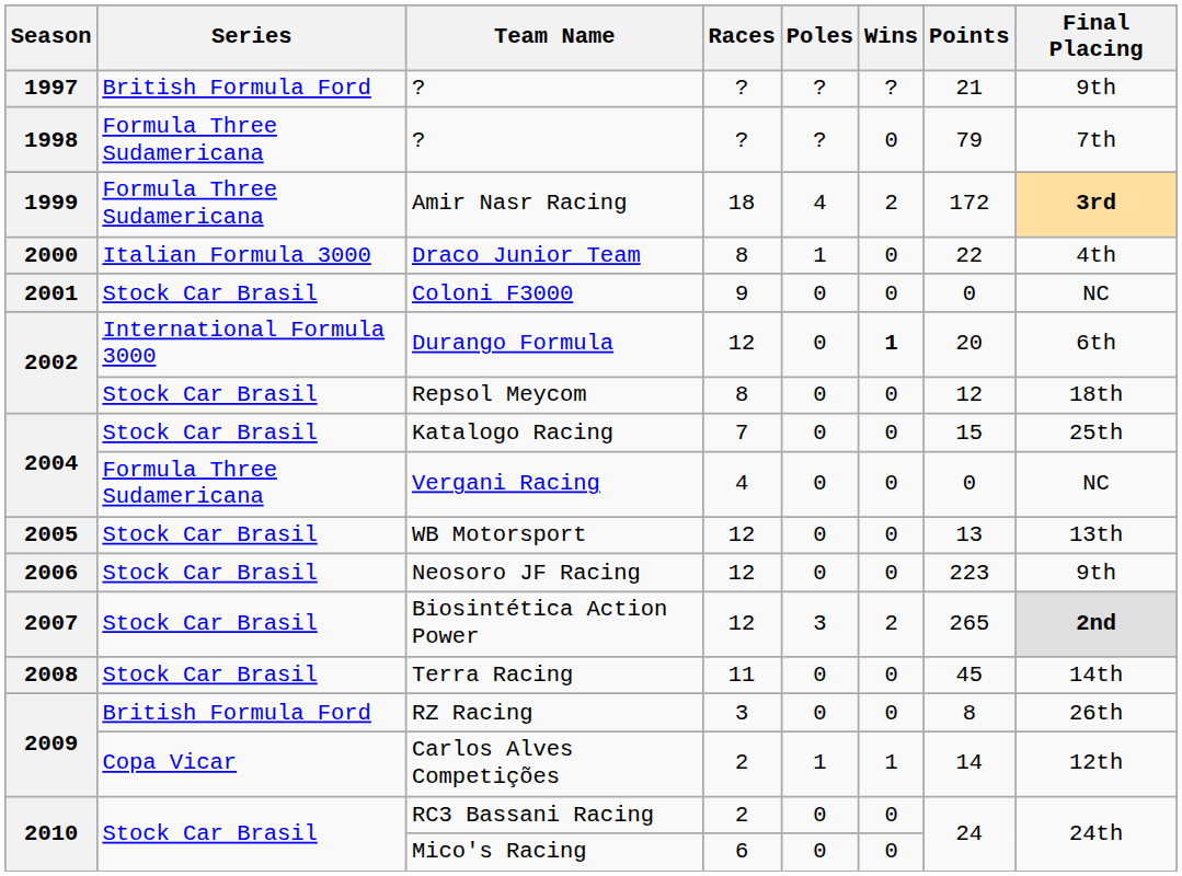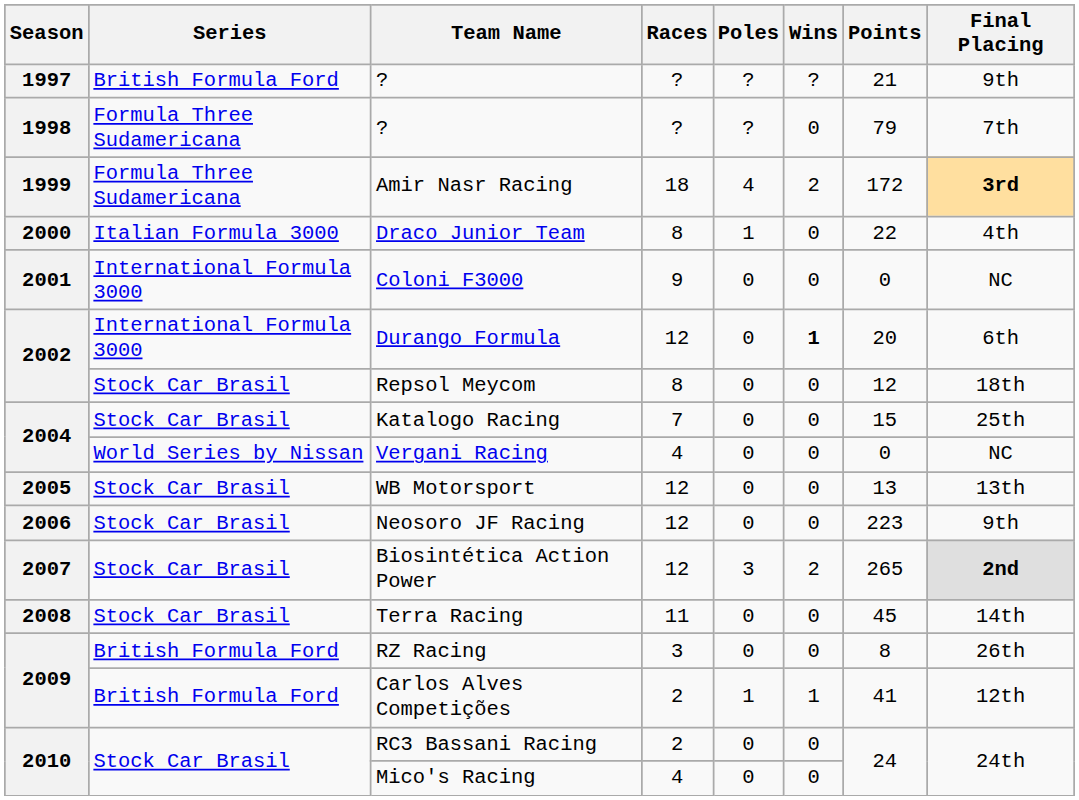 <table class="wikitable" style="font-size: 90%; text-align:center">
 <tr>
 <th>Season</th>
 <th>Series</th>
 <th>Team Name</th>
 <th>Races</th>
 <th>Poles</th>
 <th>Wins</th>
 <th>Points</th>
 <th>Final Placing</th>
 </tr>
 <tr>
 <th>1997</th>
 <td align=left><a href='#'>British Formula Ford</a></td>
 <td align=left>?</td>
 <td>?</td>
 <td>?</td>
 <td>?</td>
 <td>21</td>
 <td>9th</td>
 </tr>
 <tr>
 <th>1998</th>
 <td align=left><a href='#'>Formula Three Sudamericana</a></td>
 <td align=left>?</td>
 <td>?</td>
 <td>?</td>
 <td>0</td>
 <td>79</td>
 <td>7th</td>
 </tr>
 <tr>
 <th>1999</th>
 <td align=left><a href='#'>Formula Three Sudamericana</a></td>
 <td align=left>Amir Nasr Racing</td>
 <td>18</td>
 <td>4</td>
 <td>2</td>
 <td>172</td>
 <td style="background:#FFDF9F;"><strong>3rd</strong></td>
 </tr>
 <tr>
 <th>2000</th>
 <td align=left><a href='#'>Italian Formula 3000</a></td>
 <td align=left><a href='#'>Draco Junior Team</a></td>
 <td>8</td>
 <td>1</td>
 <td>0</td>
 <td>22</td>
 <td>4th</td>
 </tr>
 <tr>
 <th>2001</th>
-<td align=left><a href='#'>Stock Car Brasil</a></td>
+<td align=left><a href='#'>International Formula 3000</a></td>
 <td align=left><a href='#'>Coloni F3000</a></td>
 <td>9</td>
 <td>0</td>
 <td>0</td>
 <td>0</td>
 <td>NC</td>
 </tr>
 <tr>
 <th rowspan=2>2002</th>
 <td align=left><a href='#'>International Formula 3000</a></td>
 <td align=left><a href='#'>Durango Formula</a></td>
 <td>12</td>
 <td>0</td>
 <td><strong>1</strong></td>
 <td>20</td>
 <td>6th</td>
 </tr>
 <tr>
 <td align=left><a href='#'>Stock Car Brasil</a></td>
 <td align=left>Repsol Meycom</td>
 <td>8</td>
 <td>0</td>
 <td>0</td>
 <td>12</td>
 <td>18th</td>
 </tr>
 <tr>
 <th rowspan=2>2004</th>
 <td align=left><a href='#'>Stock Car Brasil</a></td>
 <td align=left>Katalogo Racing</td>
 <td>7</td>
 <td>0</td>
 <td>0</td>
 <td>15</td>
 <td>25th</td>
 </tr>
 <tr>
-<td align=left><a href='#'>Formula Three Sudamericana</a></td>
+<td align=left><a href='#'>World Series by Nissan</a></td>
 <td align=left><a href='#'>Vergani Racing</a></td>
 <td>4</td>
 <td>0</td>
 <td>0</td>
 <td>0</td>
 <td>NC</td>
 </tr>
 <tr>
 <th>2005</th>
 <td align=left><a href='#'>Stock Car Brasil</a></td>
 <td align=left>WB Motorsport</td>
 <td>12</td>
 <td>0</td>
 <td>0</td>
 <td>13</td>
 <td>13th</td>
 </tr>
 <tr>
 <th>2006</th>
 <td align=left><a href='#'>Stock Car Brasil</a></td>
 <td align=left>Neosoro JF Racing</td>
 <td>12</td>
 <td>0</td>
 <td>0</td>
 <td>223</td>
 <td>9th</td>
 </tr>
 <tr>
 <th>2007</th>
 <td align=left><a href='#'>Stock Car Brasil</a></td>
 <td align=left>Biosintética Action Power</td>
 <td>12</td>
 <td>3</td>
 <td>2</td>
 <td>265</td>
 <td align="center" style="background:#DFDFDF;"><strong>2nd</strong></td>
 </tr>
 <tr>
 <th>2008</th>
 <td align=left><a href='#'>Stock Car Brasil</a></td>
 <td align=left>Terra Racing</td>
 <td>11</td>
 <td>0</td>
 <td>0</td>
 <td>45</td>
 <td>14th</td>
 </tr>
 <tr>
 <th rowspan=2>2009</th>
 <td align=left><a href='#'>British Formula Ford</a></td>
 <td align=left>RZ Racing</td>
 <td>3</td>
 <td>0</td>
 <td>0</td>
 <td>8</td>
 <td>26th</td>
 </tr>
 <tr>
-<td align=left><a href='#'>Copa Vicar</a></td>
+<td align=left><a href='#'>British Formula Ford</a></td>
 <td align=left>Carlos Alves Competições</td>
 <td>2</td>
 <td>1</td>
 <td>1</td>
-<td>14</td>
+<td>41</td>
 <td>12th</td>
 </tr>
 <tr>
 <th rowspan=2>2010</th>
 <td rowspan=2 align=left><a href='#'>Stock Car Brasil</a></td>
 <td align=left>RC3 Bassani Racing</td>
 <td>2</td>
 <td>0</td>
 <td>0</td>
 <td rowspan=2>24</td>
 <td rowspan=2>24th</td>
 </tr>
 <tr>
 <td align=left>Mico's Racing</td>
-<td>6</td>
+<td>4</td>
 <td>0</td>
 <td>0</td>
 </tr>
 </table>
